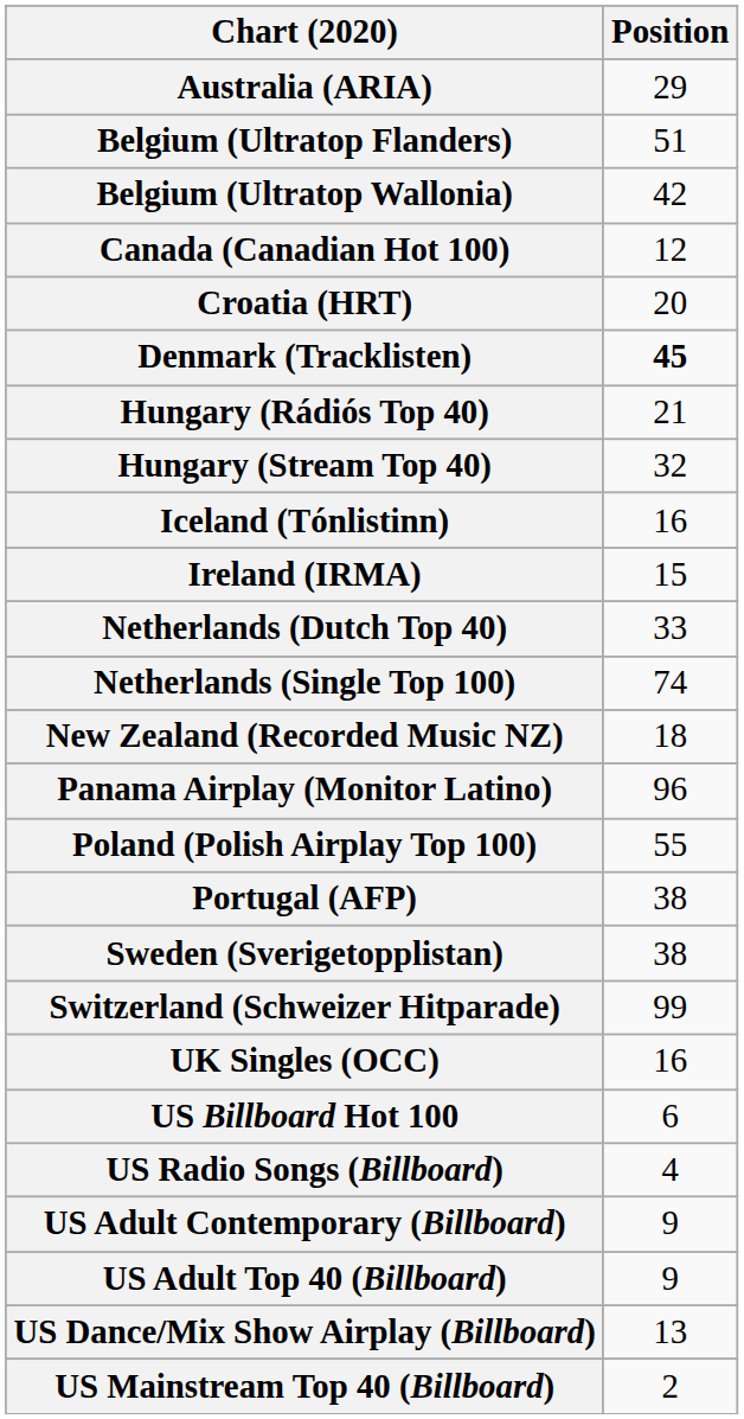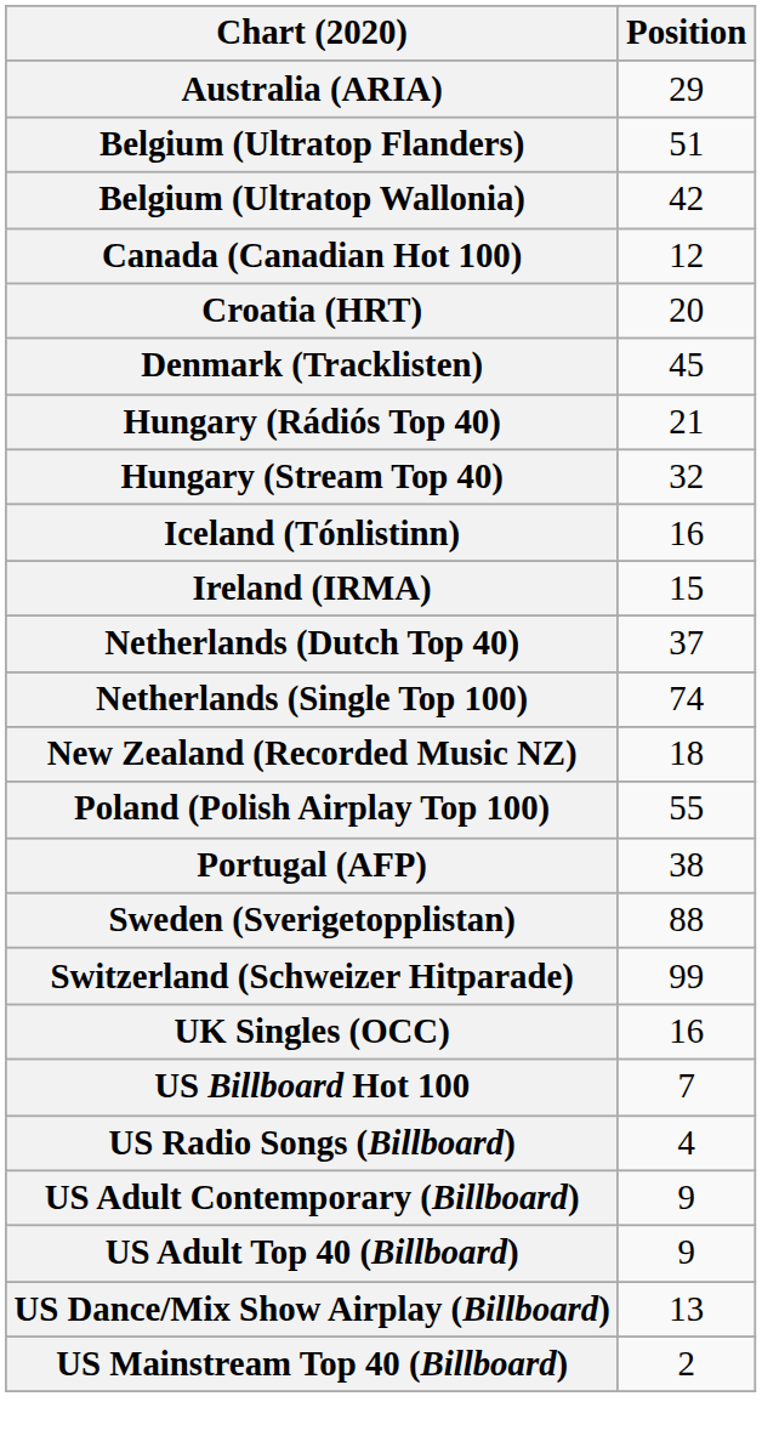 <table class="wikitable sortable plainrowheaders" style="text-align:center">
 <tr>
 <th scope="col">Chart (2020)</th>
 <th scope="col">Position</th>
 </tr>
 <tr>
 <th scope="row">Australia (ARIA)</th>
 <td>29</td>
 </tr>
 <tr>
 <th scope="row">Belgium (Ultratop Flanders)</th>
 <td>51</td>
 </tr>
 <tr>
 <th scope="row">Belgium (Ultratop Wallonia)</th>
 <td>42</td>
 </tr>
 <tr>
 <th scope="row">Canada (Canadian Hot 100)</th>
 <td>12</td>
 </tr>
 <tr>
 <th scope="row">Croatia (HRT)</th>
 <td>20</td>
 </tr>
 <tr>
 <th scope="row">Denmark (Tracklisten)</th>
-<td><strong>45</strong></td>
+<td>45</td>
 </tr>
 <tr>
 <th scope="row">Hungary (Rádiós Top 40)</th>
 <td>21</td>
 </tr>
 <tr>
 <th scope="row">Hungary (Stream Top 40)</th>
 <td>32</td>
 </tr>
 <tr>
 <th scope="row">Iceland (Tónlistinn)</th>
 <td>16</td>
 </tr>
 <tr>
 <th scope="row">Ireland (IRMA)</th>
 <td>15</td>
 </tr>
 <tr>
 <th scope="row">Netherlands (Dutch Top 40)</th>
-<td>33</td>
+<td>37</td>
 </tr>
 <tr>
 <th scope="row">Netherlands (Single Top 100)</th>
 <td>74</td>
 </tr>
 <tr>
 <th scope="row">New Zealand (Recorded Music NZ)</th>
 <td>18</td>
-</tr>
-<tr>
-<th scope="row">Panama Airplay (Monitor Latino)</th>
-<td>96</td>
 </tr>
 <tr>
 <th scope="row">Poland (Polish Airplay Top 100)</th>
 <td>55</td>
 </tr>
 <tr>
 <th scope="row">Portugal (AFP)</th>
 <td>38</td>
 </tr>
 <tr>
 <th scope="row">Sweden (Sverigetopplistan)</th>
-<td>38</td>
+<td>88</td>
 </tr>
 <tr>
 <th scope="row">Switzerland (Schweizer Hitparade)</th>
 <td>99</td>
 </tr>
 <tr>
 <th scope="row">UK Singles (OCC)</th>
 <td>16</td>
 </tr>
 <tr>
 <th scope="row">US <em>Billboard</em> Hot 100</th>
-<td>6</td>
+<td>7</td>
 </tr>
 <tr>
 <th scope="row">US Radio Songs (<em>Billboard</em>)</th>
 <td>4</td>
 </tr>
 <tr>
 <th scope="row">US Adult Contemporary (<em>Billboard</em>)</th>
 <td>9</td>
 </tr>
 <tr>
 <th scope="row">US Adult Top 40 (<em>Billboard</em>)</th>
 <td>9</td>
 </tr>
 <tr>
 <th scope="row">US Dance/Mix Show Airplay (<em>Billboard</em>)</th>
 <td>13</td>
 </tr>
 <tr>
 <th scope="row">US Mainstream Top 40 (<em>Billboard</em>)</th>
 <td>2</td>
 </tr>
 </table>
